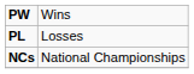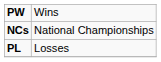 <table class="wikitable">
 <tr>
 <td><strong>PW</strong></td>
 <td>Wins</td>
 </tr>
 <tr>
+<td><strong>NCs</strong></td>
+<td>National Championships</td>
+</tr>
+<tr>
 <td><strong>PL</strong></td>
 <td>Losses</td>
 </tr>
 <tr>
-<td><strong>NCs</strong></td>
-<td>National Championships</td>
-</tr>
-<tr>
 </tr>
 </table>
